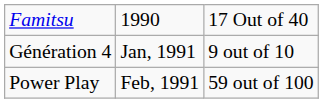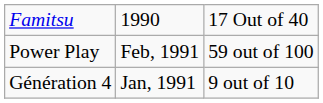 <table class="wikitable">
 <tr>
 <td><em><a href='#'>Famitsu</a></em></td>
 <td>1990</td>
 <td>17 Out of 40</td>
 </tr>
 <tr>
+<td>Power Play</td>
+<td>Feb, 1991</td>
+<td>59 out of 100</td>
+</tr>
+<tr>
 <td>Génération 4</td>
 <td>Jan, 1991</td>
 <td>9 out of 10</td>
 </tr>
-<tr>
-<td>Power Play</td>
-<td>Feb, 1991</td>
-<td>59 out of 100</td>
-</tr>
 </table>
